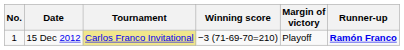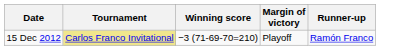 <table class="wikitable" style="font-size:95%;">
 <tr>
-<th>No.</th>
 <th>Date</th>
 <th>Tournament</th>
 <th>Winning score</th>
 <th>Margin of<br>victory</th>
 <th>Runner-up</th>
 </tr>
 <tr>
-<td align=center>1</td>
 <td align=right>15 Dec <a href='#'>2012</a></td>
 <td style="background: khaki;"><a href='#'>Carlos Franco Invitational</a></td>
 <td>−3 (71-69-70=210)</td>
 <td>Playoff</td>
-<td><strong> <a href='#'>Ramón Franco</a></strong></td>
+<td> <a href='#'>Ramón Franco</a></td>
 </tr>
 </table>
